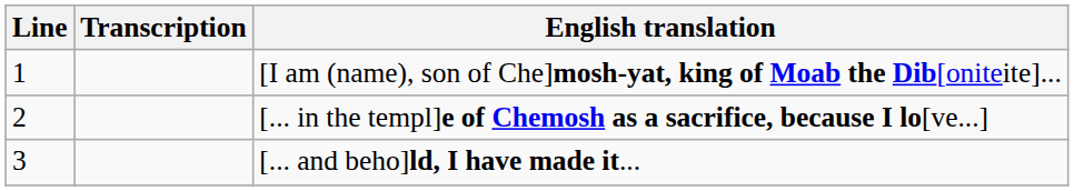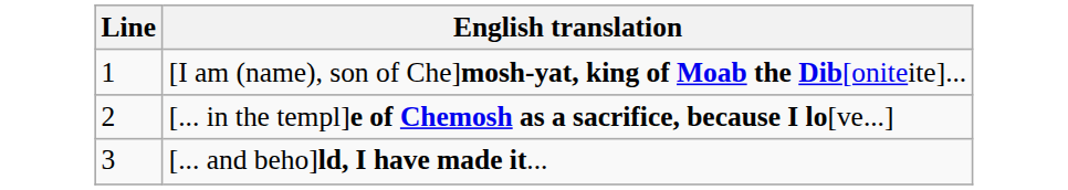 <table class="wikitable" style="margin:1em auto;">
 <tr>
 <th>Line</th>
-<th>Transcription</th>
 <th>English translation</th>
 </tr>
 <tr>
 <td>1</td>
-<td align="right"></td>
 <td>[I am (name), son of Che]<strong>mosh-yat, king of <a href='#'>Moab</a> the </strong><a href='#'><strong>Dib</strong>[onite</a>ite]...</td>
 </tr>
 <tr>
 <td>2</td>
-<td align="right"></td>
 <td>[... in the templ]<strong>e of <a href='#'>Chemosh</a> as a sacrifice, because I lo</strong>[ve...]</td>
 </tr>
 <tr>
 <td>3</td>
-<td align="right"></td>
 <td>[... and beho]<strong>ld, I have made it</strong>...</td>
 </tr>
 </table>
